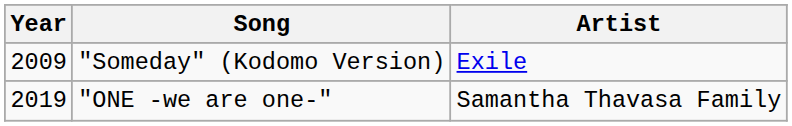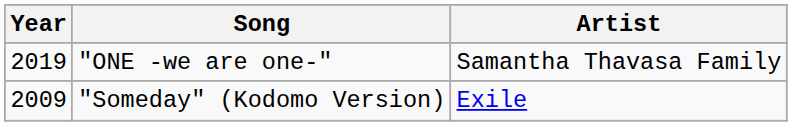 <table class="wikitable">
 <tr>
 <th>Year</th>
 <th>Song</th>
 <th>Artist</th>
 </tr>
 <tr>
+<td>2019</td>
+<td>"ONE -we are one-"</td>
+<td>Samantha Thavasa Family</td>
+</tr>
+<tr>
 <td>2009</td>
 <td>"Someday" (Kodomo Version)</td>
 <td><a href='#'>Exile</a></td>
 </tr>
-<tr>
-<td>2019</td>
-<td>"ONE -we are one-"</td>
-<td>Samantha Thavasa Family</td>
-</tr>
 </table>
